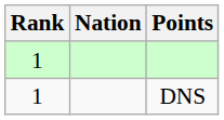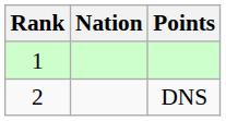 <table class="wikitable sortable" style="text-align:center">
 <tr>
 <th>Rank</th>
 <th>Nation</th>
 <th>Points</th>
 </tr>
 <tr style="background-color:#ccffcc">
 <td>1</td>
 <td align=left></td>
 <td></td>
 </tr>
 <tr>
-<td>1</td>
+<td>2</td>
 <td align=left></td>
 <td>DNS</td>
 </tr>
 </table>
